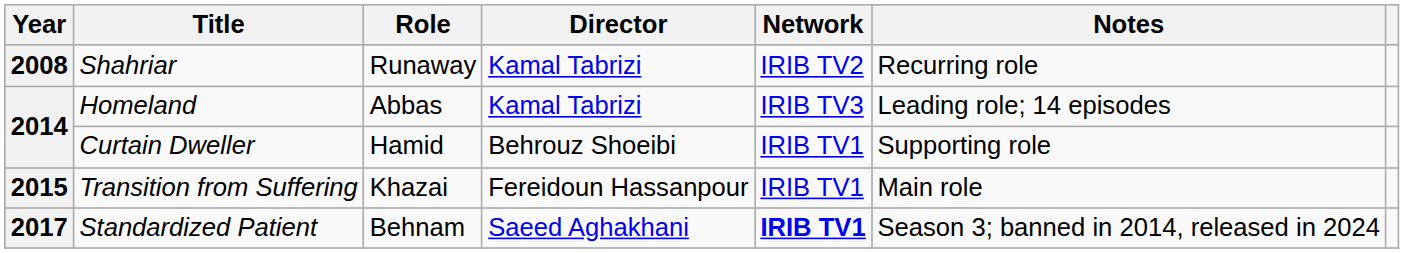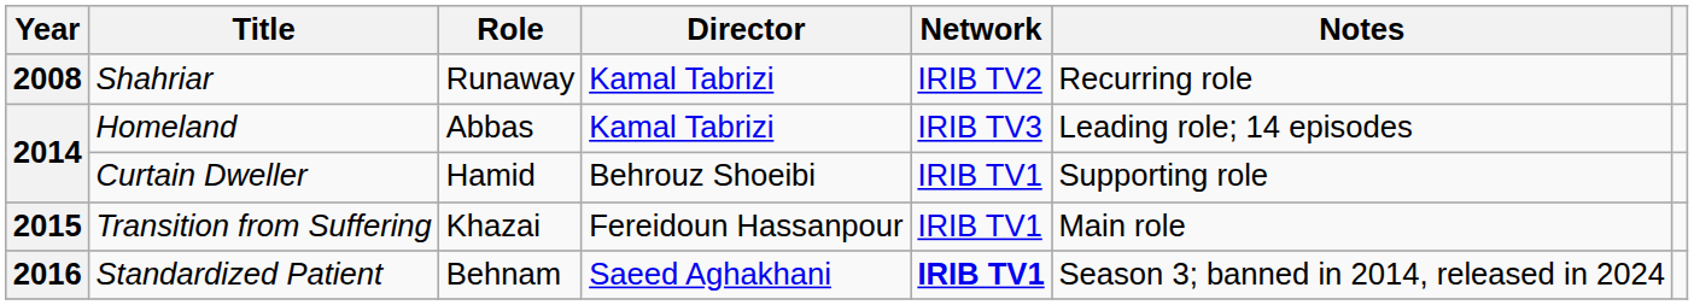 <table class="wikitable plainrowheaders sortable"  style=font-size:100%>
 <tr>
 <th scope="col">Year</th>
 <th scope="col">Title</th>
 <th scope="col">Role</th>
 <th scope="col">Director</th>
 <th scope="col" class="unsortable">Network</th>
 <th>Notes</th>
 <th scope="col" class="unsortable"></th>
 </tr>
 <tr>
 <th scope=row>2008</th>
 <td><em>Shahriar</em></td>
 <td>Runaway</td>
 <td><a href='#'>Kamal Tabrizi</a></td>
 <td><a href='#'>IRIB TV2</a></td>
 <td>Recurring role</td>
 <td></td>
 </tr>
 <tr>
 <th rowspan="2" scope="row">2014</th>
 <td><em>Homeland</em></td>
 <td>Abbas</td>
 <td><a href='#'>Kamal Tabrizi</a></td>
 <td><a href='#'>IRIB TV3</a></td>
 <td>Leading role; 14 episodes</td>
 <td></td>
 </tr>
 <tr>
 <td><em>Curtain Dweller</em></td>
 <td>Hamid</td>
 <td>Behrouz Shoeibi</td>
 <td><a href='#'>IRIB TV1</a></td>
 <td>Supporting role</td>
 <td></td>
 </tr>
 <tr>
 <th scope=row>2015</th>
 <td><em>Transition from Suffering</em></td>
 <td>Khazai</td>
 <td>Fereidoun Hassanpour</td>
 <td><a href='#'>IRIB TV1</a></td>
 <td>Main role</td>
 <td></td>
 </tr>
 <tr>
-<th scope=row>2017</th>
+<th scope=row>2016</th>
 <td><em>Standardized Patient</em></td>
 <td>Behnam</td>
 <td><a href='#'>Saeed Aghakhani</a></td>
 <td><strong><a href='#'>IRIB TV1</a></strong></td>
 <td>Season 3; banned in 2014, released in 2024</td>
 <td></td>
 </tr>
 </table>
